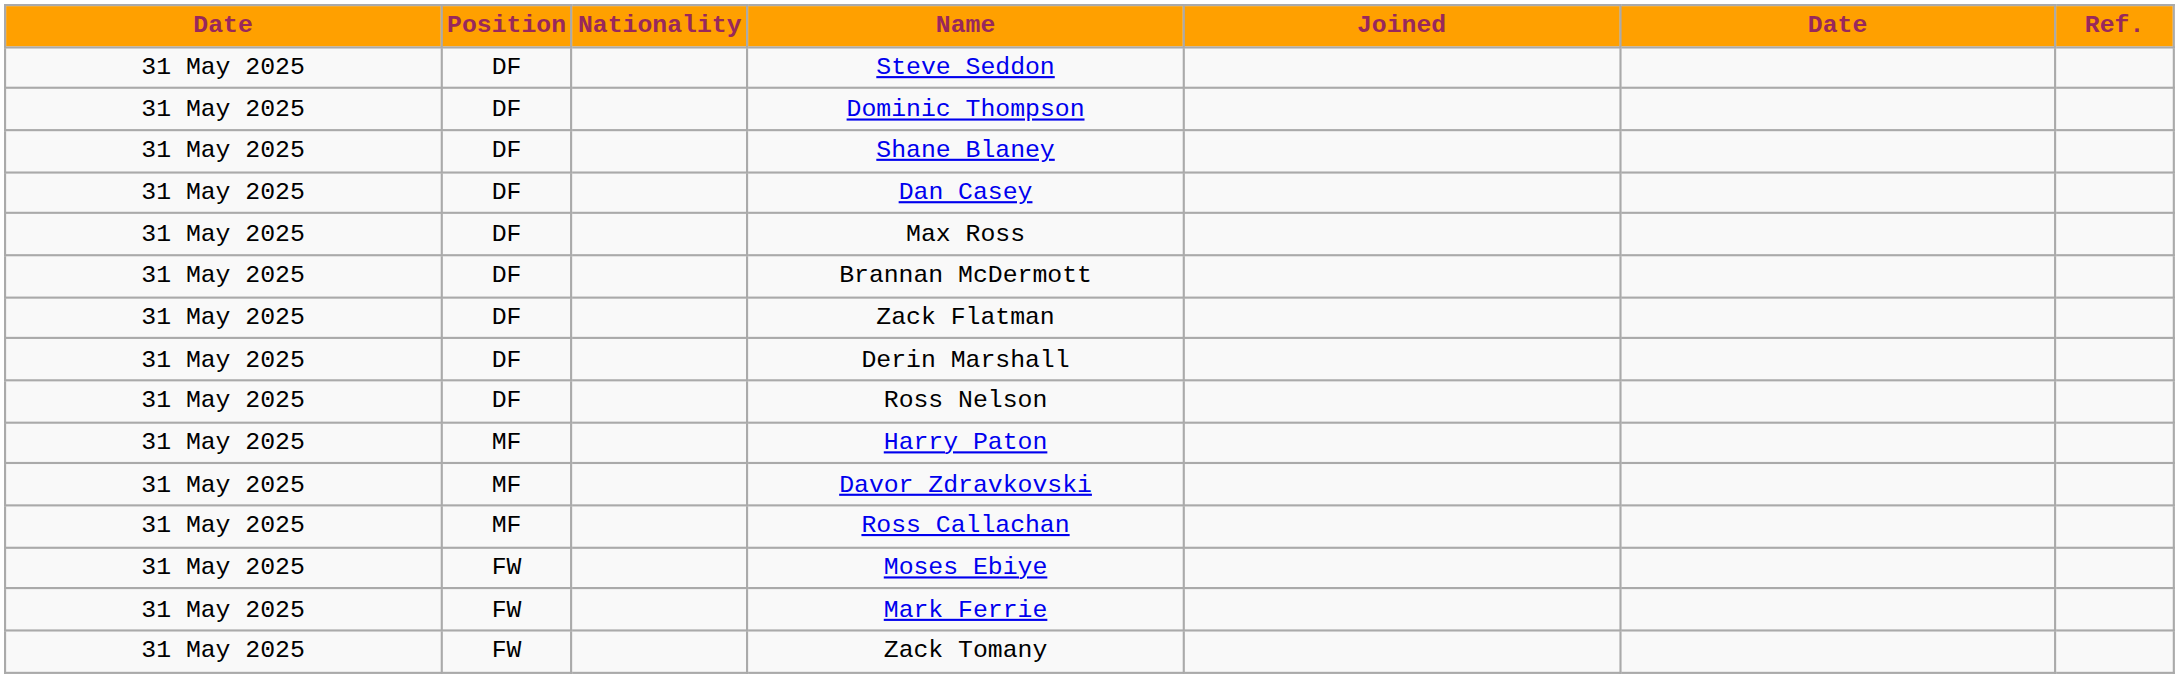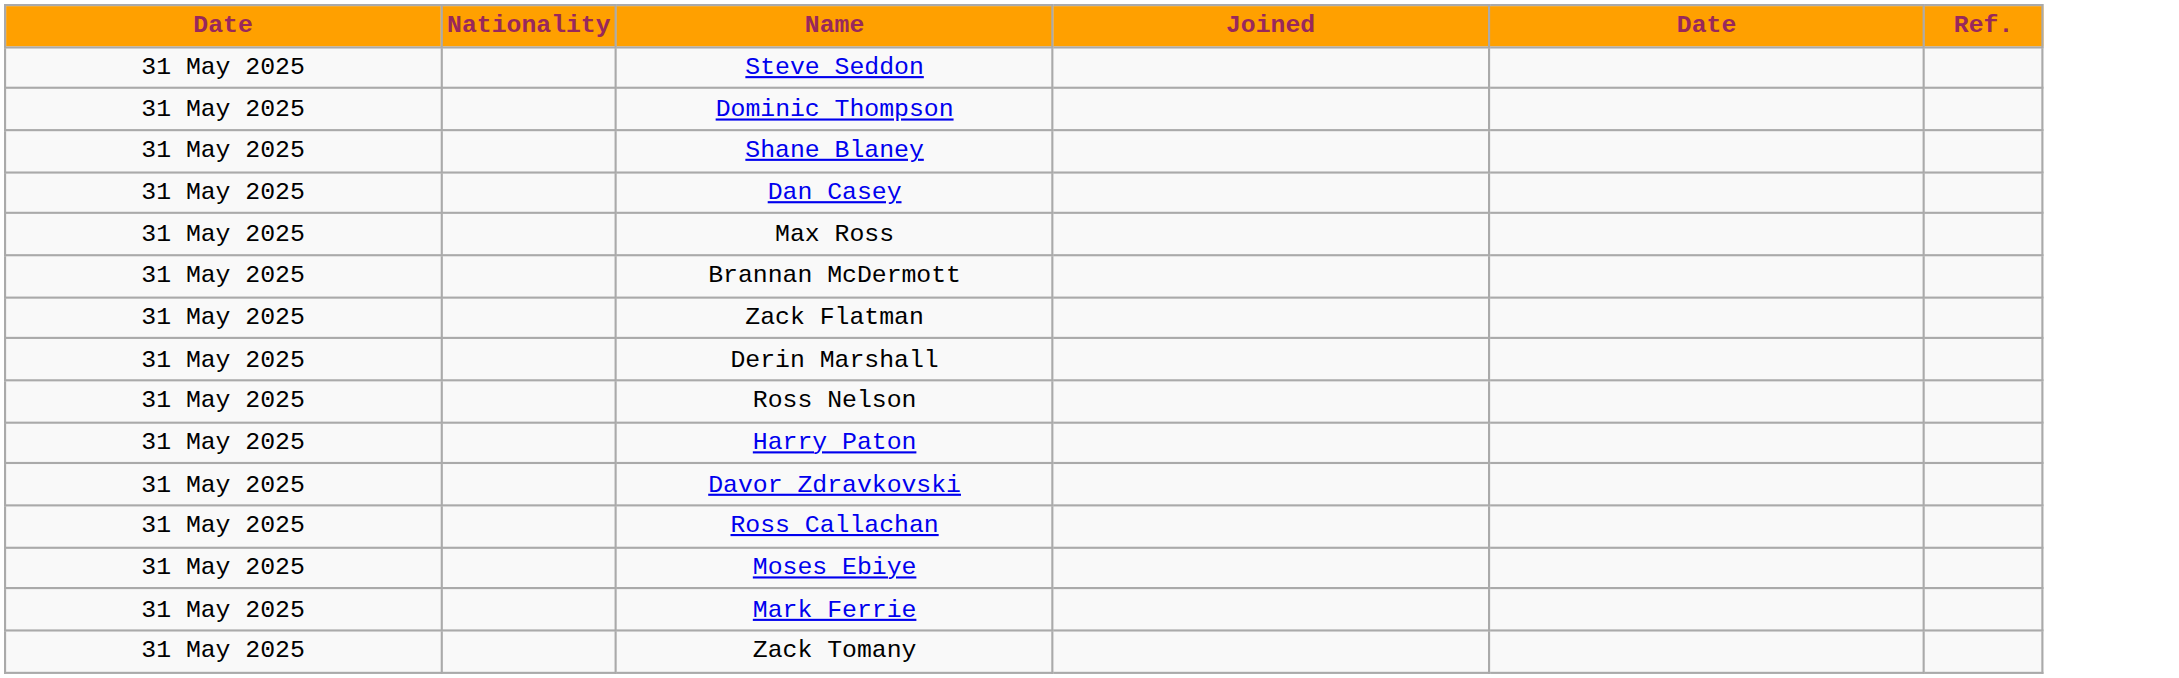 <table class="wikitable"  style="text-align:center; font-size:90%; ">
 <tr>
 <th style="background:#ffa000; color:#98285c; width:200px;">Date</th>
-<th style="background:#ffa000; color:#98285c; width:50px;">Position</th>
 <th style="background:#ffa000; color:#98285c; width:50px;">Nationality</th>
 <th style="background:#ffa000; color:#98285c; width:200px;">Name</th>
 <th style="background:#ffa000; color:#98285c; width:200px;">Joined</th>
 <th style="background:#ffa000; color:#98285c; width:200px;">Date</th>
 <th style="background:#ffa000; color:#98285c; width:50px;">Ref.</th>
 </tr>
 <tr>
 <td>31 May 2025</td>
-<td>DF</td>
 <td></td>
 <td><a href='#'>Steve Seddon</a></td>
 <td></td>
 <td></td>
 <td></td>
 </tr>
 <tr>
 <td>31 May 2025</td>
-<td>DF</td>
 <td></td>
 <td><a href='#'>Dominic Thompson</a></td>
 <td></td>
 <td></td>
 <td></td>
 </tr>
 <tr>
 <td>31 May 2025</td>
-<td>DF</td>
 <td></td>
 <td><a href='#'>Shane Blaney</a></td>
 <td></td>
 <td></td>
 <td></td>
 </tr>
 <tr>
 <td>31 May 2025</td>
-<td>DF</td>
 <td></td>
 <td><a href='#'>Dan Casey</a></td>
 <td></td>
 <td></td>
 <td></td>
 </tr>
 <tr>
 <td>31 May 2025</td>
-<td>DF</td>
 <td></td>
 <td>Max Ross</td>
 <td></td>
 <td></td>
 <td></td>
 </tr>
 <tr>
 <td>31 May 2025</td>
-<td>DF</td>
 <td></td>
 <td>Brannan McDermott</td>
 <td></td>
 <td></td>
 <td></td>
 </tr>
 <tr>
 <td>31 May 2025</td>
-<td>DF</td>
 <td></td>
 <td>Zack Flatman</td>
 <td></td>
 <td></td>
 <td></td>
 </tr>
 <tr>
 <td>31 May 2025</td>
-<td>DF</td>
 <td></td>
 <td>Derin Marshall</td>
 <td></td>
 <td></td>
 <td></td>
 </tr>
 <tr>
 <td>31 May 2025</td>
-<td>DF</td>
 <td></td>
 <td>Ross Nelson</td>
 <td></td>
 <td></td>
 <td></td>
 </tr>
 <tr>
 <td>31 May 2025</td>
-<td>MF</td>
 <td></td>
 <td><a href='#'>Harry Paton</a></td>
 <td></td>
 <td></td>
 <td></td>
 </tr>
 <tr>
 <td>31 May 2025</td>
-<td>MF</td>
 <td></td>
 <td><a href='#'>Davor Zdravkovski</a></td>
 <td></td>
 <td></td>
 <td></td>
 </tr>
 <tr>
 <td>31 May 2025</td>
-<td>MF</td>
 <td></td>
 <td><a href='#'>Ross Callachan</a></td>
 <td></td>
 <td></td>
 <td></td>
 </tr>
 <tr>
 <td>31 May 2025</td>
-<td>FW</td>
 <td></td>
 <td><a href='#'>Moses Ebiye</a></td>
 <td></td>
 <td></td>
 <td></td>
 </tr>
 <tr>
 <td>31 May 2025</td>
-<td>FW</td>
 <td></td>
 <td><a href='#'>Mark Ferrie</a></td>
 <td></td>
 <td></td>
 <td></td>
 </tr>
 <tr>
 <td>31 May 2025</td>
-<td>FW</td>
 <td></td>
 <td>Zack Tomany</td>
 <td></td>
 <td></td>
 <td></td>
 </tr>
 </table>
